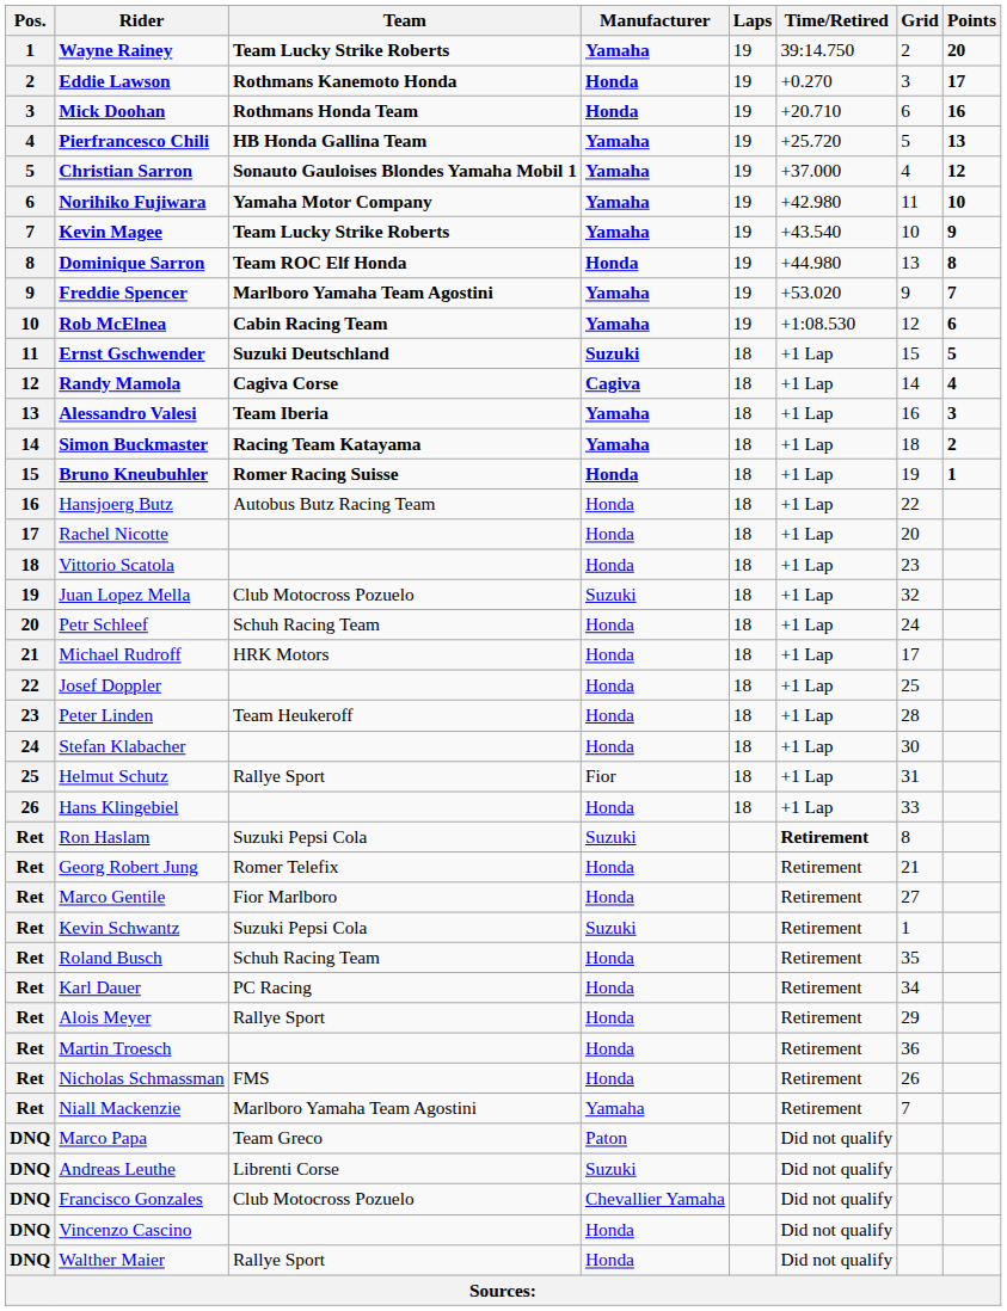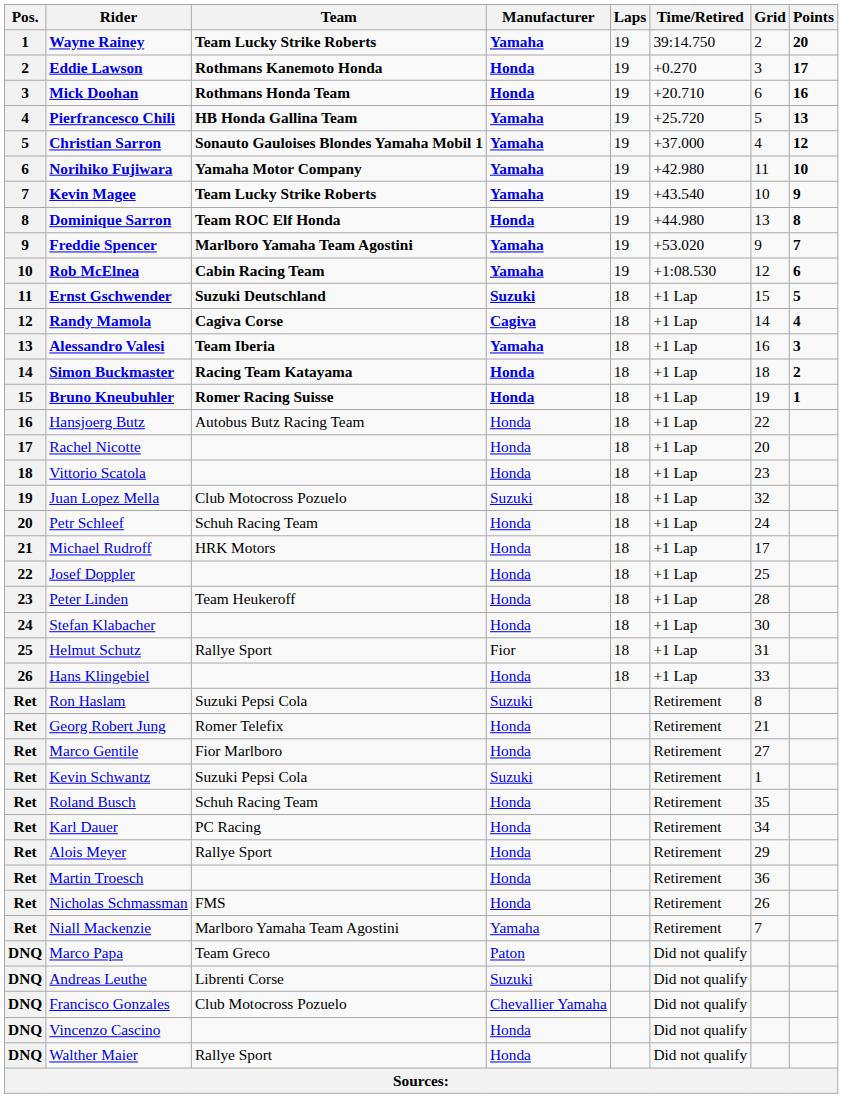 <table class="wikitable" style="font-size: 95%;">
 <tr>
 <th>Pos.</th>
 <th>Rider</th>
 <th>Team</th>
 <th>Manufacturer</th>
 <th>Laps</th>
 <th>Time/Retired</th>
 <th>Grid</th>
 <th>Points</th>
 </tr>
 <tr>
 <th>1</th>
 <td> <strong><a href='#'>Wayne Rainey</a></strong></td>
 <td><strong>Team Lucky Strike Roberts</strong></td>
 <td><strong><a href='#'>Yamaha</a></strong></td>
 <td>19</td>
 <td>39:14.750</td>
 <td>2</td>
 <td><strong>20</strong></td>
 </tr>
 <tr>
 <th>2</th>
 <td> <strong><a href='#'>Eddie Lawson</a></strong></td>
 <td><strong>Rothmans Kanemoto Honda</strong></td>
 <td><strong><a href='#'>Honda</a></strong></td>
 <td>19</td>
 <td>+0.270</td>
 <td>3</td>
 <td><strong>17</strong></td>
 </tr>
 <tr>
 <th>3</th>
 <td> <strong><a href='#'>Mick Doohan</a></strong></td>
 <td><strong>Rothmans Honda Team</strong></td>
 <td><strong><a href='#'>Honda</a></strong></td>
 <td>19</td>
 <td>+20.710</td>
 <td>6</td>
 <td><strong>16</strong></td>
 </tr>
 <tr>
 <th>4</th>
 <td> <strong><a href='#'>Pierfrancesco Chili</a></strong></td>
 <td><strong>HB Honda Gallina Team</strong></td>
 <td><strong><a href='#'>Yamaha</a></strong></td>
 <td>19</td>
 <td>+25.720</td>
 <td>5</td>
 <td><strong>13</strong></td>
 </tr>
 <tr>
 <th>5</th>
 <td> <strong><a href='#'>Christian Sarron</a></strong></td>
 <td><strong>Sonauto Gauloises Blondes Yamaha Mobil 1</strong></td>
 <td><strong><a href='#'>Yamaha</a></strong></td>
 <td>19</td>
 <td>+37.000</td>
 <td>4</td>
 <td><strong>12</strong></td>
 </tr>
 <tr>
 <th>6</th>
 <td> <strong><a href='#'>Norihiko Fujiwara</a></strong></td>
 <td><strong>Yamaha Motor Company</strong></td>
 <td><strong><a href='#'>Yamaha</a></strong></td>
 <td>19</td>
 <td>+42.980</td>
 <td>11</td>
 <td><strong>10</strong></td>
 </tr>
 <tr>
 <th>7</th>
 <td> <strong><a href='#'>Kevin Magee</a></strong></td>
 <td><strong>Team Lucky Strike Roberts</strong></td>
 <td><strong><a href='#'>Yamaha</a></strong></td>
 <td>19</td>
 <td>+43.540</td>
 <td>10</td>
 <td><strong>9</strong></td>
 </tr>
 <tr>
 <th>8</th>
 <td> <strong><a href='#'>Dominique Sarron</a></strong></td>
 <td><strong>Team ROC Elf Honda</strong></td>
 <td><strong><a href='#'>Honda</a></strong></td>
 <td>19</td>
 <td>+44.980</td>
 <td>13</td>
 <td><strong>8</strong></td>
 </tr>
 <tr>
 <th>9</th>
 <td> <strong><a href='#'>Freddie Spencer</a></strong></td>
 <td><strong>Marlboro Yamaha Team Agostini</strong></td>
 <td><strong><a href='#'>Yamaha</a></strong></td>
 <td>19</td>
 <td>+53.020</td>
 <td>9</td>
 <td><strong>7</strong></td>
 </tr>
 <tr>
 <th>10</th>
 <td> <strong><a href='#'>Rob McElnea</a></strong></td>
 <td><strong>Cabin Racing Team</strong></td>
 <td><strong><a href='#'>Yamaha</a></strong></td>
 <td>19</td>
 <td>+1:08.530</td>
 <td>12</td>
 <td><strong>6</strong></td>
 </tr>
 <tr>
 <th>11</th>
 <td> <strong><a href='#'>Ernst Gschwender</a></strong></td>
 <td><strong>Suzuki Deutschland</strong></td>
 <td><strong><a href='#'>Suzuki</a></strong></td>
 <td>18</td>
 <td>+1 Lap</td>
 <td>15</td>
 <td><strong>5</strong></td>
 </tr>
 <tr>
 <th>12</th>
 <td> <strong><a href='#'>Randy Mamola</a></strong></td>
 <td><strong>Cagiva Corse</strong></td>
 <td><strong><a href='#'>Cagiva</a></strong></td>
 <td>18</td>
 <td>+1 Lap</td>
 <td>14</td>
 <td><strong>4</strong></td>
 </tr>
 <tr>
 <th>13</th>
 <td> <strong><a href='#'>Alessandro Valesi</a></strong></td>
 <td><strong>Team Iberia</strong></td>
 <td><strong><a href='#'>Yamaha</a></strong></td>
 <td>18</td>
 <td>+1 Lap</td>
 <td>16</td>
 <td><strong>3</strong></td>
 </tr>
 <tr>
 <th>14</th>
 <td> <strong><a href='#'>Simon Buckmaster</a></strong></td>
 <td><strong>Racing Team Katayama</strong></td>
-<td><strong><a href='#'>Yamaha</a></strong></td>
+<td><strong><a href='#'>Honda</a></strong></td>
 <td>18</td>
 <td>+1 Lap</td>
 <td>18</td>
 <td><strong>2</strong></td>
 </tr>
 <tr>
 <th>15</th>
 <td> <strong><a href='#'>Bruno Kneubuhler</a></strong></td>
 <td><strong>Romer Racing Suisse</strong></td>
 <td><strong><a href='#'>Honda</a></strong></td>
 <td>18</td>
 <td>+1 Lap</td>
 <td>19</td>
 <td><strong>1</strong></td>
 </tr>
 <tr>
 <th>16</th>
 <td> <a href='#'>Hansjoerg Butz</a></td>
 <td>Autobus Butz Racing Team</td>
 <td><a href='#'>Honda</a></td>
 <td>18</td>
 <td>+1 Lap</td>
 <td>22</td>
 <td></td>
 </tr>
 <tr>
 <th>17</th>
 <td> <a href='#'>Rachel Nicotte</a></td>
 <td></td>
 <td><a href='#'>Honda</a></td>
 <td>18</td>
 <td>+1 Lap</td>
 <td>20</td>
 <td></td>
 </tr>
 <tr>
 <th>18</th>
 <td> <a href='#'>Vittorio Scatola</a></td>
 <td></td>
 <td><a href='#'>Honda</a></td>
 <td>18</td>
 <td>+1 Lap</td>
 <td>23</td>
 <td></td>
 </tr>
 <tr>
 <th>19</th>
 <td> <a href='#'>Juan Lopez Mella</a></td>
 <td>Club Motocross Pozuelo</td>
 <td><a href='#'>Suzuki</a></td>
 <td>18</td>
 <td>+1 Lap</td>
 <td>32</td>
 <td></td>
 </tr>
 <tr>
 <th>20</th>
 <td> <a href='#'>Petr Schleef</a></td>
 <td>Schuh Racing Team</td>
 <td><a href='#'>Honda</a></td>
 <td>18</td>
 <td>+1 Lap</td>
 <td>24</td>
 <td></td>
 </tr>
 <tr>
 <th>21</th>
 <td> <a href='#'>Michael Rudroff</a></td>
 <td>HRK Motors</td>
 <td><a href='#'>Honda</a></td>
 <td>18</td>
 <td>+1 Lap</td>
 <td>17</td>
 <td></td>
 </tr>
 <tr>
 <th>22</th>
 <td> <a href='#'>Josef Doppler</a></td>
 <td></td>
 <td><a href='#'>Honda</a></td>
 <td>18</td>
 <td>+1 Lap</td>
 <td>25</td>
 <td></td>
 </tr>
 <tr>
 <th>23</th>
 <td> <a href='#'>Peter Linden</a></td>
 <td>Team Heukeroff</td>
 <td><a href='#'>Honda</a></td>
 <td>18</td>
 <td>+1 Lap</td>
 <td>28</td>
 <td></td>
 </tr>
 <tr>
 <th>24</th>
 <td> <a href='#'>Stefan Klabacher</a></td>
 <td></td>
 <td><a href='#'>Honda</a></td>
 <td>18</td>
 <td>+1 Lap</td>
 <td>30</td>
 <td></td>
 </tr>
 <tr>
 <th>25</th>
 <td> <a href='#'>Helmut Schutz</a></td>
 <td>Rallye Sport</td>
 <td>Fior</td>
 <td>18</td>
 <td>+1 Lap</td>
 <td>31</td>
 <td></td>
 </tr>
 <tr>
 <th>26</th>
 <td> <a href='#'>Hans Klingebiel</a></td>
 <td></td>
 <td><a href='#'>Honda</a></td>
 <td>18</td>
 <td>+1 Lap</td>
 <td>33</td>
 <td></td>
 </tr>
 <tr>
 <th>Ret</th>
 <td> <a href='#'>Ron Haslam</a></td>
 <td>Suzuki Pepsi Cola</td>
 <td><a href='#'>Suzuki</a></td>
 <td></td>
-<td><strong>Retirement</strong></td>
+<td>Retirement</td>
 <td>8</td>
 <td></td>
 </tr>
 <tr>
 <th>Ret</th>
 <td> <a href='#'>Georg Robert Jung</a></td>
 <td>Romer Telefix</td>
 <td><a href='#'>Honda</a></td>
 <td></td>
 <td>Retirement</td>
 <td>21</td>
 <td></td>
 </tr>
 <tr>
 <th>Ret</th>
 <td> <a href='#'>Marco Gentile</a></td>
 <td>Fior Marlboro</td>
 <td><a href='#'>Honda</a></td>
 <td></td>
 <td>Retirement</td>
 <td>27</td>
 <td></td>
 </tr>
 <tr>
 <th>Ret</th>
 <td> <a href='#'>Kevin Schwantz</a></td>
 <td>Suzuki Pepsi Cola</td>
 <td><a href='#'>Suzuki</a></td>
 <td></td>
 <td>Retirement</td>
 <td>1</td>
 <td></td>
 </tr>
 <tr>
 <th>Ret</th>
 <td> <a href='#'>Roland Busch</a></td>
 <td>Schuh Racing Team</td>
 <td><a href='#'>Honda</a></td>
 <td></td>
 <td>Retirement</td>
 <td>35</td>
 <td></td>
 </tr>
 <tr>
 <th>Ret</th>
 <td> <a href='#'>Karl Dauer</a></td>
 <td>PC Racing</td>
 <td><a href='#'>Honda</a></td>
 <td></td>
 <td>Retirement</td>
 <td>34</td>
 <td></td>
 </tr>
 <tr>
 <th>Ret</th>
 <td> <a href='#'>Alois Meyer</a></td>
 <td>Rallye Sport</td>
 <td><a href='#'>Honda</a></td>
 <td></td>
 <td>Retirement</td>
 <td>29</td>
 <td></td>
 </tr>
 <tr>
 <th>Ret</th>
 <td> <a href='#'>Martin Troesch</a></td>
 <td></td>
 <td><a href='#'>Honda</a></td>
 <td></td>
 <td>Retirement</td>
 <td>36</td>
 <td></td>
 </tr>
 <tr>
 <th>Ret</th>
 <td> <a href='#'>Nicholas Schmassman</a></td>
 <td>FMS</td>
 <td><a href='#'>Honda</a></td>
 <td></td>
 <td>Retirement</td>
 <td>26</td>
 <td></td>
 </tr>
 <tr>
 <th>Ret</th>
 <td> <a href='#'>Niall Mackenzie</a></td>
 <td>Marlboro Yamaha Team Agostini</td>
 <td><a href='#'>Yamaha</a></td>
 <td></td>
 <td>Retirement</td>
 <td>7</td>
 <td></td>
 </tr>
 <tr>
 <th>DNQ</th>
 <td> <a href='#'>Marco Papa</a></td>
 <td>Team Greco</td>
 <td><a href='#'>Paton</a></td>
 <td></td>
 <td>Did not qualify</td>
 <td></td>
 <td></td>
 </tr>
 <tr>
 <th>DNQ</th>
 <td> <a href='#'>Andreas Leuthe</a></td>
 <td>Librenti Corse</td>
 <td><a href='#'>Suzuki</a></td>
 <td></td>
 <td>Did not qualify</td>
 <td></td>
 <td></td>
 </tr>
 <tr>
 <th>DNQ</th>
 <td> <a href='#'>Francisco Gonzales</a></td>
 <td>Club Motocross Pozuelo</td>
 <td><a href='#'>Chevallier Yamaha</a></td>
 <td></td>
 <td>Did not qualify</td>
 <td></td>
 <td></td>
 </tr>
 <tr>
 <th>DNQ</th>
 <td> <a href='#'>Vincenzo Cascino</a></td>
 <td></td>
 <td><a href='#'>Honda</a></td>
 <td></td>
 <td>Did not qualify</td>
 <td></td>
 <td></td>
 </tr>
 <tr>
 <th>DNQ</th>
 <td> <a href='#'>Walther Maier</a></td>
 <td>Rallye Sport</td>
 <td><a href='#'>Honda</a></td>
 <td></td>
 <td>Did not qualify</td>
 <td></td>
 <td></td>
 </tr>
 <tr>
 <th colspan="10">Sources:</th>
 </tr>
 </table>
